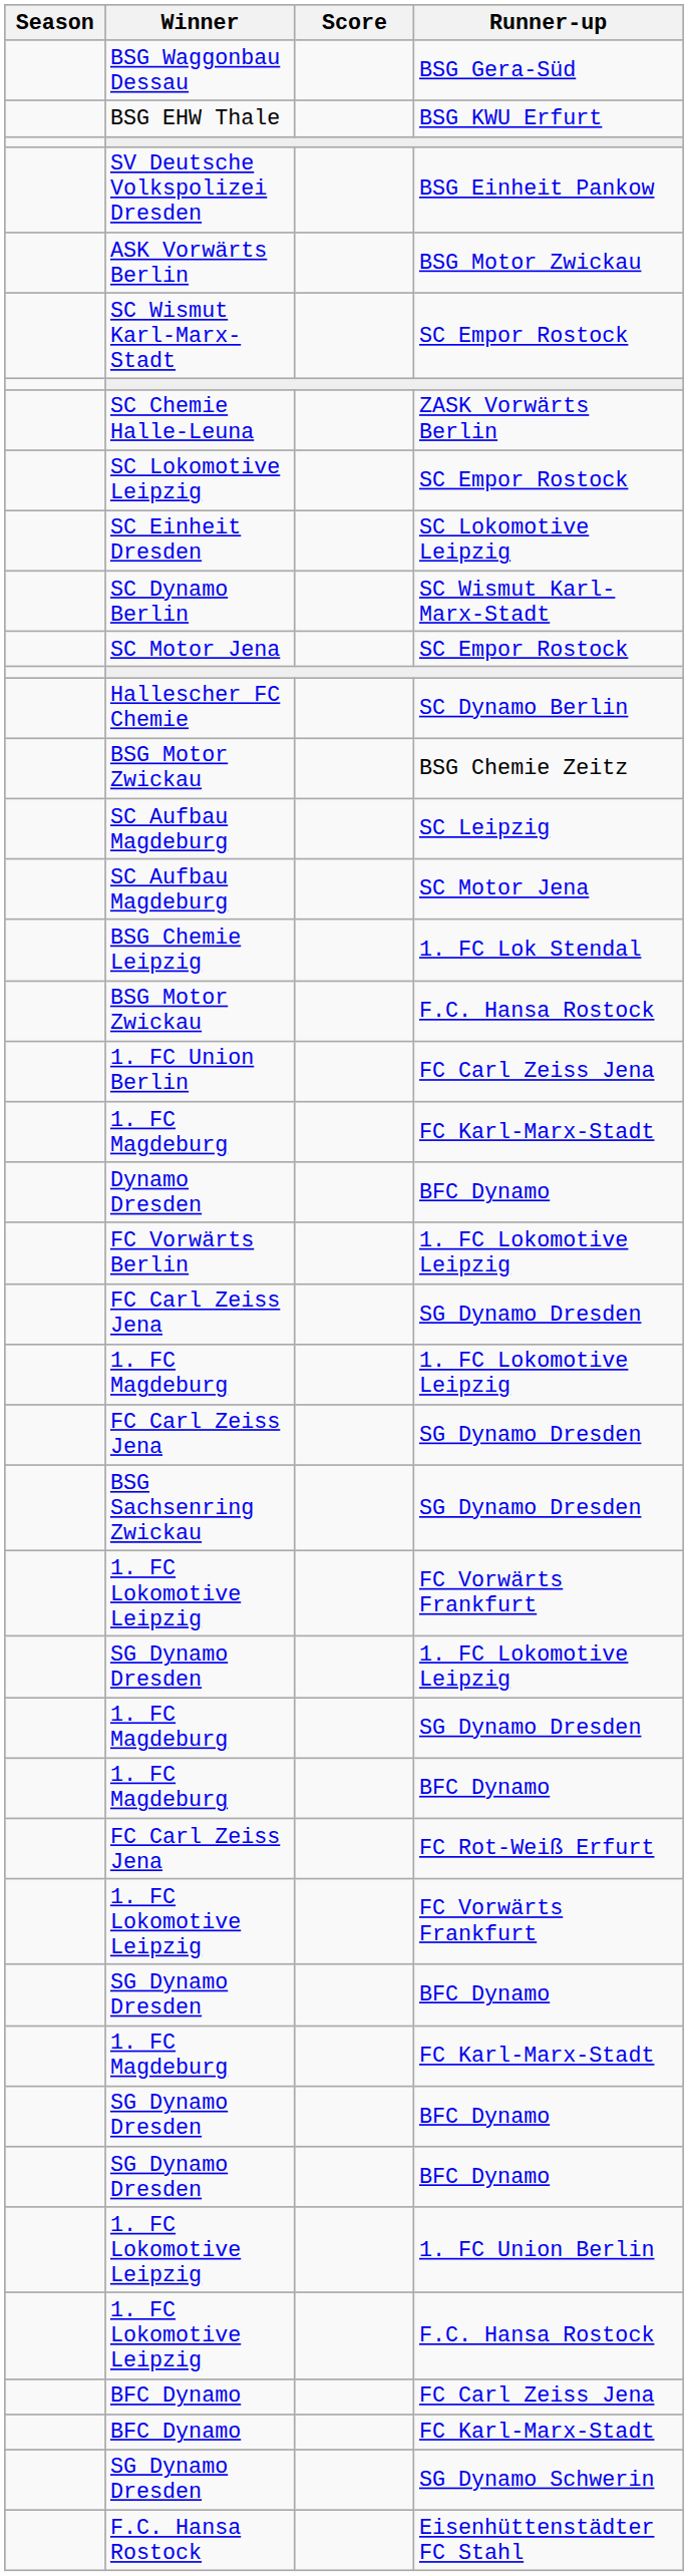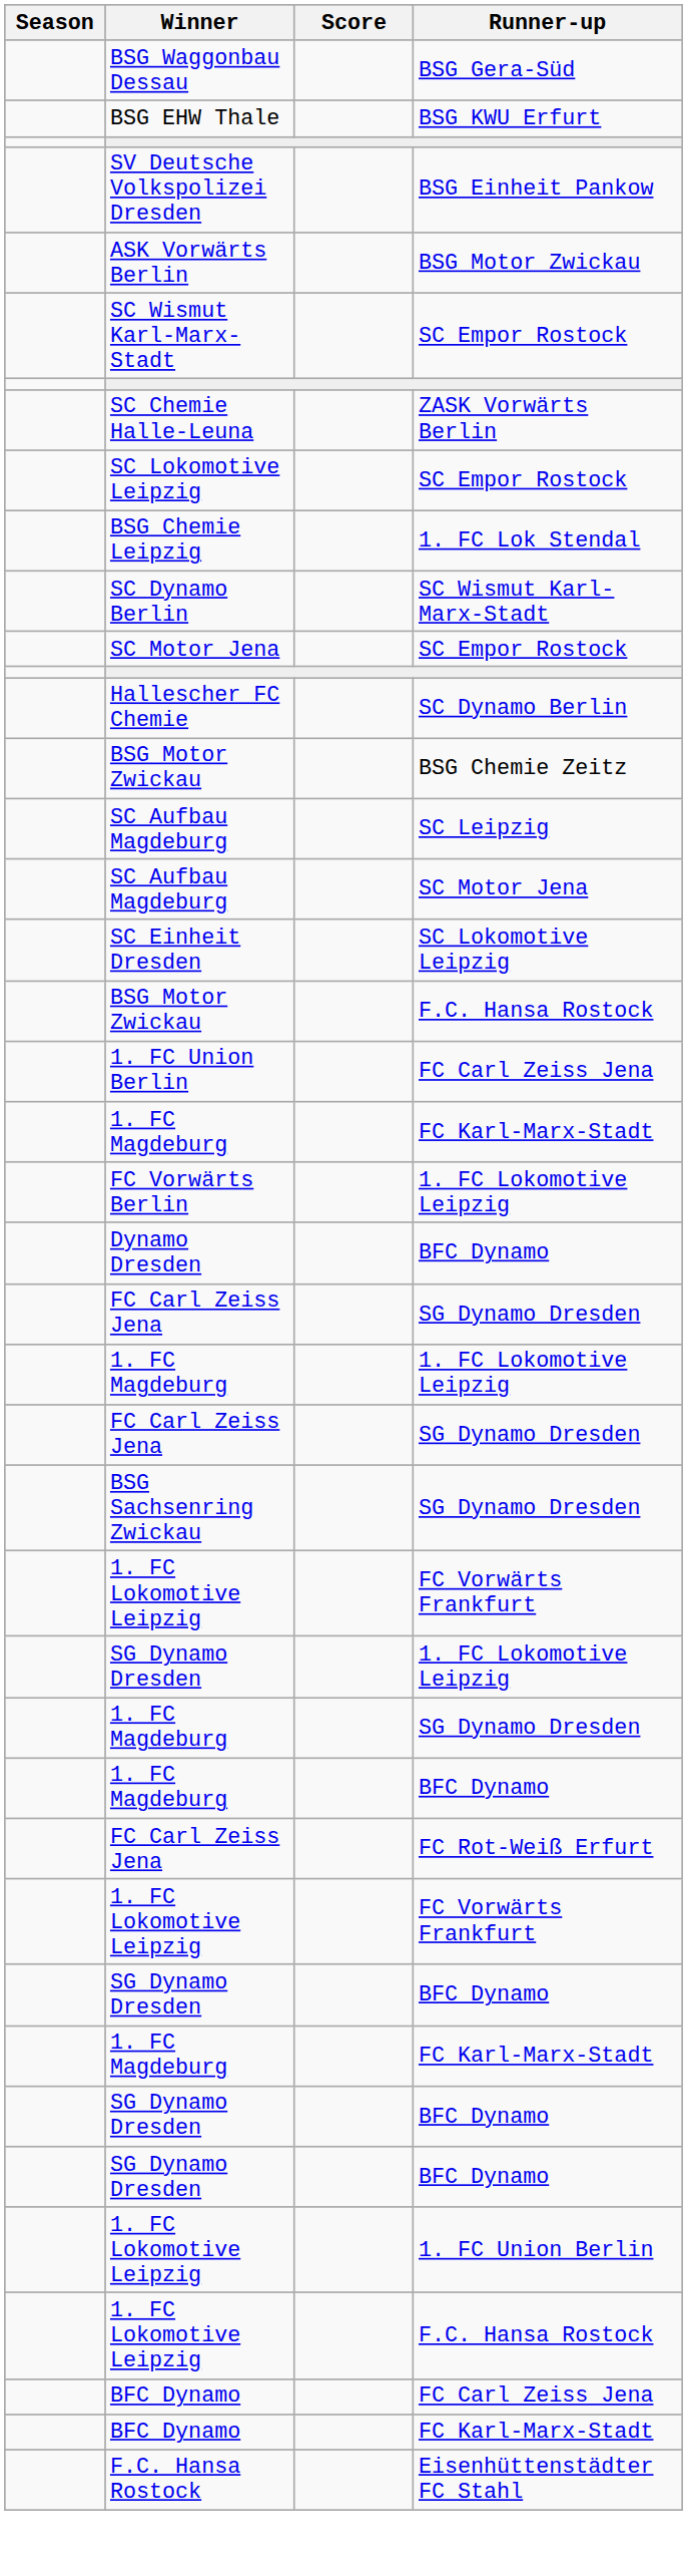 <table class="wikitable" width=65%>
 <tr>
 <th style="width:10%;">Season</th>
 <th style="width:20%;">Winner</th>
 <th style="width:15%;">Score</th>
 <th style="width:20%;">Runner-up</th>
 </tr>
 <tr>
 <td></td>
 <td><a href='#'>BSG Waggonbau Dessau</a></td>
 <td></td>
 <td><a href='#'>BSG Gera-Süd</a></td>
 </tr>
 <tr>
 <td></td>
 <td>BSG EHW Thale</td>
 <td></td>
 <td><a href='#'>BSG KWU Erfurt</a></td>
 </tr>
 <tr>
 <td></td>
 <td colspan=3 style=background:#efefef></td>
 </tr>
 <tr>
 <td></td>
 <td><a href='#'>SV Deutsche Volkspolizei Dresden</a></td>
 <td></td>
 <td><a href='#'>BSG Einheit Pankow</a></td>
 </tr>
 <tr>
 <td></td>
 <td><a href='#'>ASK Vorwärts Berlin</a></td>
 <td></td>
 <td><a href='#'>BSG Motor Zwickau</a></td>
 </tr>
 <tr>
 <td></td>
 <td><a href='#'>SC Wismut Karl-Marx-Stadt</a></td>
 <td></td>
 <td><a href='#'>SC Empor Rostock</a></td>
 </tr>
 <tr>
 <td></td>
 <td colspan=3 style=background:#efefef></td>
 </tr>
 <tr>
 <td></td>
 <td><a href='#'>SC Chemie Halle-Leuna</a></td>
 <td></td>
 <td><a href='#'>ZASK Vorwärts Berlin</a></td>
 </tr>
 <tr>
 <td></td>
 <td><a href='#'>SC Lokomotive Leipzig</a></td>
 <td></td>
 <td><a href='#'>SC Empor Rostock</a></td>
 </tr>
 <tr>
 <td></td>
-<td><a href='#'>SC Einheit Dresden</a></td>
+<td><a href='#'>BSG Chemie Leipzig</a></td>
 <td></td>
-<td><a href='#'>SC Lokomotive Leipzig</a></td>
+<td><a href='#'>1. FC Lok Stendal</a></td>
 </tr>
 <tr>
 <td></td>
 <td><a href='#'>SC Dynamo Berlin</a></td>
 <td></td>
 <td><a href='#'>SC Wismut Karl-Marx-Stadt</a></td>
 </tr>
 <tr>
 <td></td>
 <td><a href='#'>SC Motor Jena</a></td>
 <td></td>
 <td><a href='#'>SC Empor Rostock</a></td>
 </tr>
 <tr>
 <td></td>
 <td colspan=3 style=background:#efefef></td>
 </tr>
 <tr>
 <td></td>
 <td><a href='#'>Hallescher FC Chemie</a></td>
 <td></td>
 <td><a href='#'>SC Dynamo Berlin</a></td>
 </tr>
 <tr>
 <td></td>
 <td><a href='#'>BSG Motor Zwickau</a></td>
 <td></td>
 <td>BSG Chemie Zeitz</td>
 </tr>
 <tr>
 <td></td>
 <td><a href='#'>SC Aufbau Magdeburg</a></td>
 <td></td>
 <td><a href='#'>SC Leipzig</a></td>
 </tr>
 <tr>
 <td></td>
 <td><a href='#'>SC Aufbau Magdeburg</a></td>
 <td></td>
 <td><a href='#'>SC Motor Jena</a></td>
 </tr>
 <tr>
 <td></td>
-<td><a href='#'>BSG Chemie Leipzig</a></td>
+<td><a href='#'>SC Einheit Dresden</a></td>
 <td></td>
-<td><a href='#'>1. FC Lok Stendal</a></td>
+<td><a href='#'>SC Lokomotive Leipzig</a></td>
 </tr>
 <tr>
 <td></td>
 <td><a href='#'>BSG Motor Zwickau</a></td>
 <td></td>
 <td><a href='#'>F.C. Hansa Rostock</a></td>
 </tr>
 <tr>
 <td></td>
 <td><a href='#'>1. FC Union Berlin</a></td>
 <td></td>
 <td><a href='#'>FC Carl Zeiss Jena</a></td>
 </tr>
 <tr>
 <td></td>
 <td><a href='#'>1. FC Magdeburg</a></td>
 <td></td>
 <td><a href='#'>FC Karl-Marx-Stadt</a></td>
 </tr>
 <tr>
 <td></td>
+<td><a href='#'>FC Vorwärts Berlin</a></td>
+<td></td>
+<td><a href='#'>1. FC Lokomotive Leipzig</a></td>
+</tr>
+<tr>
+<td></td>
 <td><a href='#'>Dynamo Dresden</a></td>
 <td></td>
 <td><a href='#'>BFC Dynamo</a></td>
-</tr>
-<tr>
-<td></td>
-<td><a href='#'>FC Vorwärts Berlin</a></td>
-<td></td>
-<td><a href='#'>1. FC Lokomotive Leipzig</a></td>
 </tr>
 <tr>
 <td></td>
 <td><a href='#'>FC Carl Zeiss Jena</a></td>
 <td></td>
 <td><a href='#'>SG Dynamo Dresden</a></td>
 </tr>
 <tr>
 <td></td>
 <td><a href='#'>1. FC Magdeburg</a></td>
 <td></td>
 <td><a href='#'>1. FC Lokomotive Leipzig</a></td>
 </tr>
 <tr>
 <td></td>
 <td><a href='#'>FC Carl Zeiss Jena</a></td>
 <td></td>
 <td><a href='#'>SG Dynamo Dresden</a></td>
 </tr>
 <tr>
 <td></td>
 <td><a href='#'>BSG Sachsenring Zwickau</a></td>
 <td></td>
 <td><a href='#'>SG Dynamo Dresden</a></td>
 </tr>
 <tr>
 <td></td>
 <td><a href='#'>1. FC Lokomotive Leipzig</a></td>
 <td></td>
 <td><a href='#'>FC Vorwärts Frankfurt</a></td>
 </tr>
 <tr>
 <td></td>
 <td><a href='#'>SG Dynamo Dresden</a></td>
 <td></td>
 <td><a href='#'>1. FC Lokomotive Leipzig</a></td>
 </tr>
 <tr>
 <td></td>
 <td><a href='#'>1. FC Magdeburg</a></td>
 <td></td>
 <td><a href='#'>SG Dynamo Dresden</a></td>
 </tr>
 <tr>
 <td></td>
 <td><a href='#'>1. FC Magdeburg</a></td>
 <td></td>
 <td><a href='#'>BFC Dynamo</a></td>
 </tr>
 <tr>
 <td></td>
 <td><a href='#'>FC Carl Zeiss Jena</a></td>
 <td></td>
 <td><a href='#'>FC Rot-Weiß Erfurt</a></td>
 </tr>
 <tr>
 <td></td>
 <td><a href='#'>1. FC Lokomotive Leipzig</a></td>
 <td></td>
 <td><a href='#'>FC Vorwärts Frankfurt</a></td>
 </tr>
 <tr>
 <td></td>
 <td><a href='#'>SG Dynamo Dresden</a></td>
 <td></td>
 <td><a href='#'>BFC Dynamo</a></td>
 </tr>
 <tr>
 <td></td>
 <td><a href='#'>1. FC Magdeburg</a></td>
 <td></td>
 <td><a href='#'>FC Karl-Marx-Stadt</a></td>
 </tr>
 <tr>
 <td></td>
 <td><a href='#'>SG Dynamo Dresden</a></td>
 <td></td>
 <td><a href='#'>BFC Dynamo</a></td>
 </tr>
 <tr>
 <td></td>
 <td><a href='#'>SG Dynamo Dresden</a></td>
 <td></td>
 <td><a href='#'>BFC Dynamo</a></td>
 </tr>
 <tr>
 <td></td>
 <td><a href='#'>1. FC Lokomotive Leipzig</a></td>
 <td></td>
 <td><a href='#'>1. FC Union Berlin</a></td>
 </tr>
 <tr>
 <td></td>
 <td><a href='#'>1. FC Lokomotive Leipzig</a></td>
 <td></td>
 <td><a href='#'>F.C. Hansa Rostock</a></td>
 </tr>
 <tr>
 <td></td>
 <td><a href='#'>BFC Dynamo</a></td>
 <td></td>
 <td><a href='#'>FC Carl Zeiss Jena</a></td>
 </tr>
 <tr>
 <td></td>
 <td><a href='#'>BFC Dynamo</a></td>
 <td></td>
 <td><a href='#'>FC Karl-Marx-Stadt</a></td>
 </tr>
 <tr>
 <td></td>
-<td><a href='#'>SG Dynamo Dresden</a></td>
-<td></td>
-<td><a href='#'>SG Dynamo Schwerin</a></td>
-</tr>
-<tr>
-<td></td>
 <td><a href='#'>F.C. Hansa Rostock</a></td>
 <td></td>
 <td><a href='#'>Eisenhüttenstädter FC Stahl</a></td>
 </tr>
 </table>
